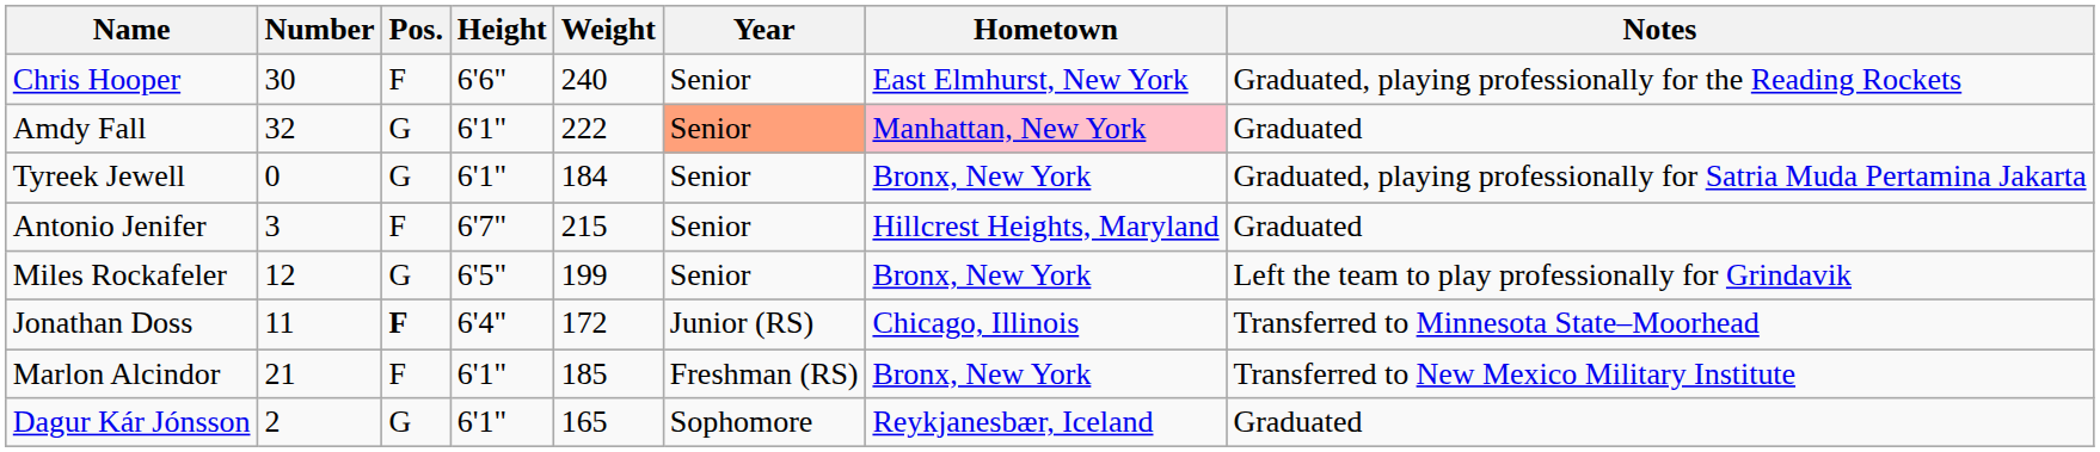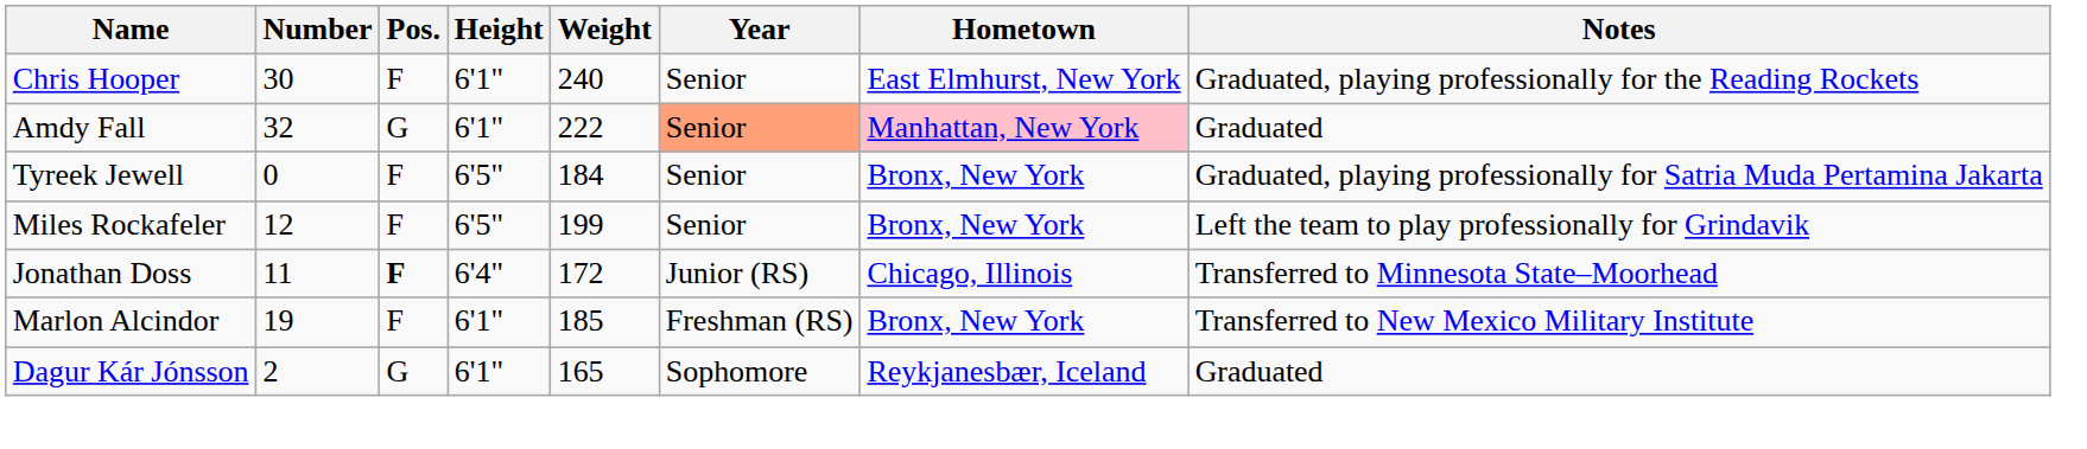 <table class="wikitable sortable" border="1">
 <tr>
 <th>Name</th>
 <th>Number</th>
 <th>Pos.</th>
 <th>Height</th>
 <th>Weight</th>
 <th>Year</th>
 <th>Hometown</th>
 <th class="unsortable">Notes</th>
 </tr>
 <tr>
 <td><a href='#'>Chris Hooper</a></td>
 <td>30</td>
 <td>F</td>
-<td>6'6"</td>
+<td>6'1"</td>
 <td>240</td>
 <td>Senior</td>
 <td><a href='#'>East Elmhurst, New York</a></td>
 <td>Graduated, playing professionally for the <a href='#'>Reading Rockets</a></td>
 </tr>
 <tr>
 <td>Amdy Fall</td>
 <td>32</td>
 <td>G</td>
 <td>6'1"</td>
 <td>222</td>
 <td style="background: lightsalmon;">Senior</td>
 <td style="background: pink;"><a href='#'>Manhattan, New York</a></td>
 <td>Graduated</td>
 </tr>
 <tr>
 <td>Tyreek Jewell</td>
 <td>0</td>
-<td>G</td>
-<td>6'1"</td>
+<td>F</td>
+<td>6'5"</td>
 <td>184</td>
 <td>Senior</td>
 <td><a href='#'>Bronx, New York</a></td>
 <td>Graduated, playing professionally for <a href='#'>Satria Muda Pertamina Jakarta</a></td>
 </tr>
 <tr>
-<td>Antonio Jenifer</td>
-<td>3</td>
-<td>F</td>
-<td>6'7"</td>
-<td>215</td>
-<td>Senior</td>
-<td><a href='#'>Hillcrest Heights, Maryland</a></td>
-<td>Graduated</td>
-</tr>
-<tr>
 <td>Miles Rockafeler</td>
 <td>12</td>
-<td>G</td>
+<td>F</td>
 <td>6'5"</td>
 <td>199</td>
 <td>Senior</td>
 <td><a href='#'>Bronx, New York</a></td>
 <td>Left the team to play professionally for <a href='#'>Grindavik</a></td>
 </tr>
 <tr>
 <td>Jonathan Doss</td>
 <td>11</td>
 <td><strong>F</strong></td>
 <td>6'4"</td>
 <td>172</td>
 <td>Junior (RS)</td>
 <td><a href='#'>Chicago, Illinois</a></td>
 <td>Transferred to <a href='#'>Minnesota State–Moorhead</a></td>
 </tr>
 <tr>
 <td>Marlon Alcindor</td>
-<td>21</td>
+<td>19</td>
 <td>F</td>
 <td>6'1"</td>
 <td>185</td>
 <td>Freshman (RS)</td>
 <td><a href='#'>Bronx, New York</a></td>
 <td>Transferred to <a href='#'>New Mexico Military Institute</a></td>
 </tr>
 <tr>
 <td><a href='#'>Dagur Kár Jónsson</a></td>
 <td>2</td>
 <td>G</td>
 <td>6'1"</td>
 <td>165</td>
 <td>Sophomore</td>
 <td><a href='#'>Reykjanesbær, Iceland</a></td>
 <td>Graduated</td>
 </tr>
 </table>
